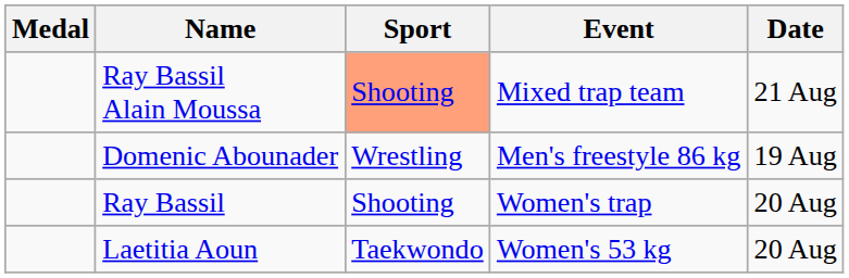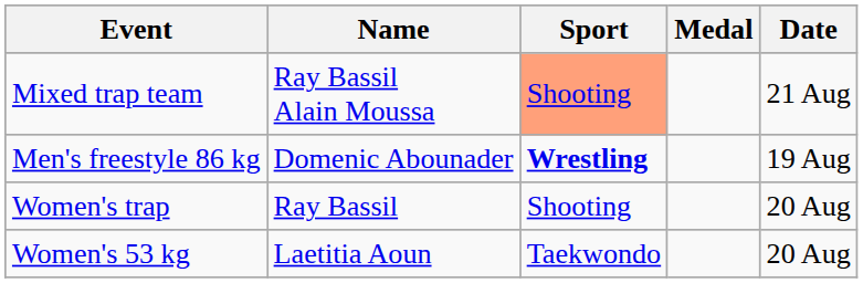 <table class="wikitable sortable"  style="font-size:95%">
 <tr>
-<th>Medal</th>
+<th>Event</th>
 <th>Name</th>
 <th>Sport</th>
-<th>Event</th>
+<th>Medal</th>
 <th>Date</th>
 </tr>
 <tr>
-<td></td>
+<td><a href='#'>Mixed trap team</a></td>
 <td><a href='#'>Ray Bassil</a><br><a href='#'>Alain Moussa</a></td>
 <td style="background: lightsalmon;"><a href='#'>Shooting</a></td>
-<td><a href='#'>Mixed trap team</a></td>
+<td></td>
 <td>21 Aug</td>
 </tr>
 <tr>
+<td><a href='#'>Men's freestyle 86 kg</a></td>
+<td><a href='#'>Domenic Abounader</a></td>
+<td><strong><a href='#'>Wrestling</a></strong></td>
 <td></td>
-<td><a href='#'>Domenic Abounader</a></td>
-<td><a href='#'>Wrestling</a></td>
-<td><a href='#'>Men's freestyle 86 kg</a></td>
 <td>19 Aug</td>
 </tr>
 <tr>
-<td></td>
+<td><a href='#'>Women's trap</a></td>
 <td><a href='#'>Ray Bassil</a></td>
 <td><a href='#'>Shooting</a></td>
-<td><a href='#'>Women's trap</a></td>
+<td></td>
 <td>20 Aug</td>
 </tr>
 <tr>
-<td></td>
+<td><a href='#'>Women's 53 kg</a></td>
 <td><a href='#'>Laetitia Aoun</a></td>
 <td><a href='#'>Taekwondo</a></td>
-<td><a href='#'>Women's 53 kg</a></td>
+<td></td>
 <td>20 Aug</td>
 </tr>
 </table>
